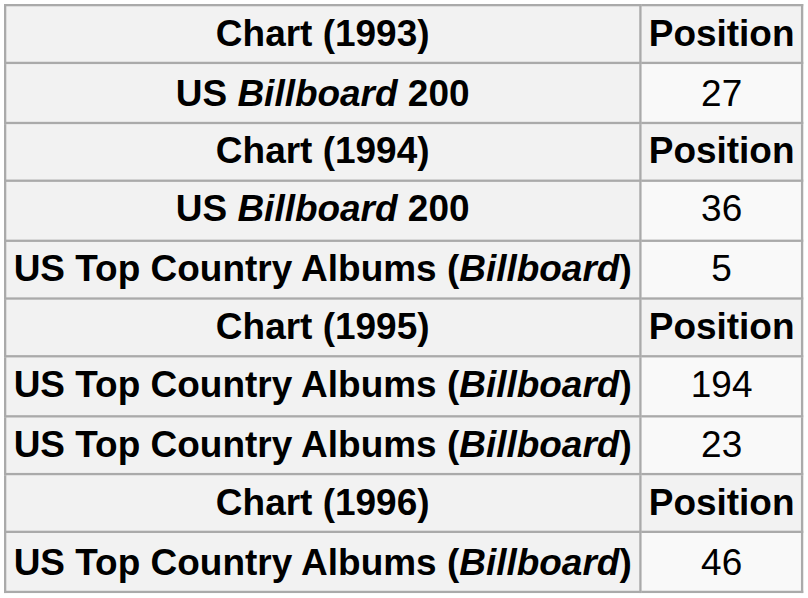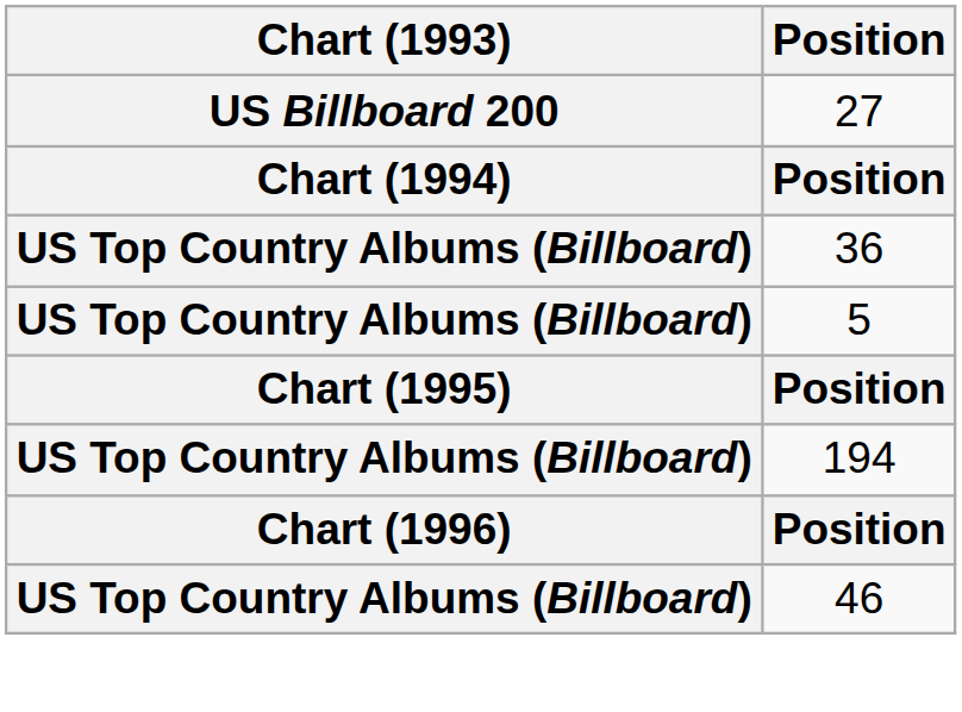 <table class="wikitable plainrowheaders" style="text-align:center">
 <tr>
 <th scope="col">Chart (1993)</th>
 <th scope="col">Position</th>
 </tr>
 <tr>
 <th scope="row">US <em>Billboard</em> 200</th>
 <td>27</td>
 </tr>
 <tr>
 <th scope="col">Chart (1994)</th>
 <th scope="col">Position</th>
 </tr>
 <tr>
-<th scope="row">US <em>Billboard</em> 200</th>
+<th scope="row">US Top Country Albums (<em>Billboard</em>)</th>
 <td>36</td>
 </tr>
 <tr>
 <th scope="row">US Top Country Albums (<em>Billboard</em>)</th>
 <td>5</td>
 </tr>
 <tr>
 <th scope="col">Chart (1995)</th>
 <th scope="col">Position</th>
 </tr>
 <tr>
 <th scope="row">US Top Country Albums (<em>Billboard</em>)</th>
 <td>194</td>
 </tr>
 <tr>
-<th scope="row">US Top Country Albums (<em>Billboard</em>)</th>
-<td>23</td>
-</tr>
-<tr>
 <th scope="col">Chart (1996)</th>
 <th scope="col">Position</th>
 </tr>
 <tr>
 <th scope="row">US Top Country Albums (<em>Billboard</em>)</th>
 <td>46</td>
 </tr>
 </table>
